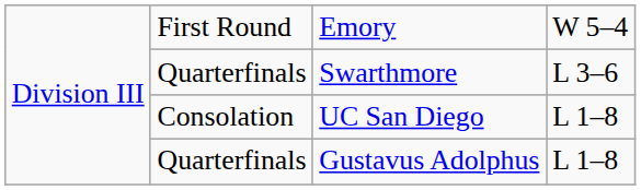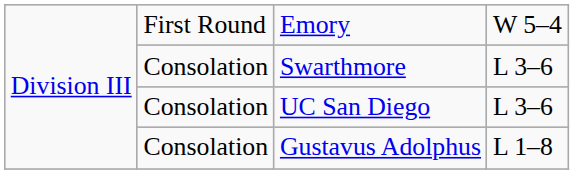 <table class="wikitable">
 <tr>
 <td rowspan="5"><a href='#'>Division III</a></td>
 <td>First Round</td>
 <td><a href='#'>Emory</a></td>
 <td>W 5–4</td>
 </tr>
 <tr>
-<td>Quarterfinals</td>
+<td>Consolation</td>
 <td><a href='#'>Swarthmore</a></td>
 <td>L 3–6</td>
 </tr>
 <tr>
 <td>Consolation</td>
 <td><a href='#'>UC San Diego</a></td>
-<td>L 1–8</td>
+<td>L 3–6</td>
 </tr>
 <tr>
-<td>Quarterfinals</td>
+<td>Consolation</td>
 <td><a href='#'>Gustavus Adolphus</a></td>
 <td>L 1–8</td>
 </tr>
 </table>
